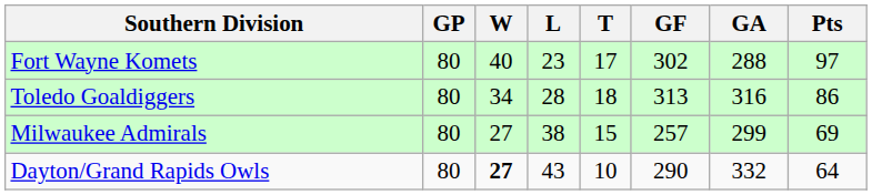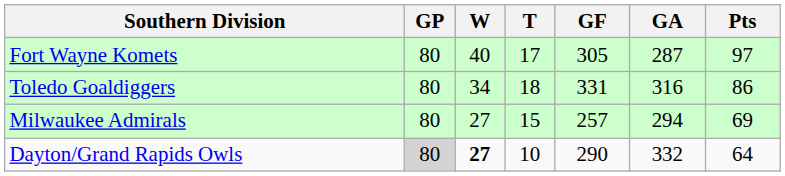 <table class="wikitable">
 <tr>
 <th width="40%">Southern Division</th>
 <th width="5%">GP</th>
 <th width="5%">W</th>
-<th width="5%">L</th>
 <th width="5%">T</th>
 <th width="7.5%">GF</th>
 <th width="7.5%">GA</th>
 <th width="7.5%">Pts</th>
 </tr>
 <tr align="center" bgcolor="#CCFFCC">
 <td align="left"><a href='#'>Fort Wayne Komets</a></td>
 <td>80</td>
 <td>40</td>
-<td>23</td>
 <td>17</td>
-<td>302</td>
-<td>288</td>
+<td>305</td>
+<td>287</td>
 <td>97</td>
 </tr>
 <tr align="center" bgcolor="#CCFFCC">
 <td align="left"><a href='#'>Toledo Goaldiggers</a></td>
 <td>80</td>
 <td>34</td>
-<td>28</td>
 <td>18</td>
-<td>313</td>
+<td>331</td>
 <td>316</td>
 <td>86</td>
 </tr>
 <tr align="center" bgcolor="#CCFFCC">
 <td align="left"><a href='#'>Milwaukee Admirals</a></td>
 <td>80</td>
 <td>27</td>
-<td>38</td>
 <td>15</td>
 <td>257</td>
-<td>299</td>
+<td>294</td>
 <td>69</td>
 </tr>
 <tr align="center">
 <td align="left"><a href='#'>Dayton/Grand Rapids Owls</a></td>
-<td>80</td>
+<td style="background: lightgrey;">80</td>
 <td><strong>27</strong></td>
-<td>43</td>
 <td>10</td>
 <td>290</td>
 <td>332</td>
 <td>64</td>
 </tr>
 </table>
